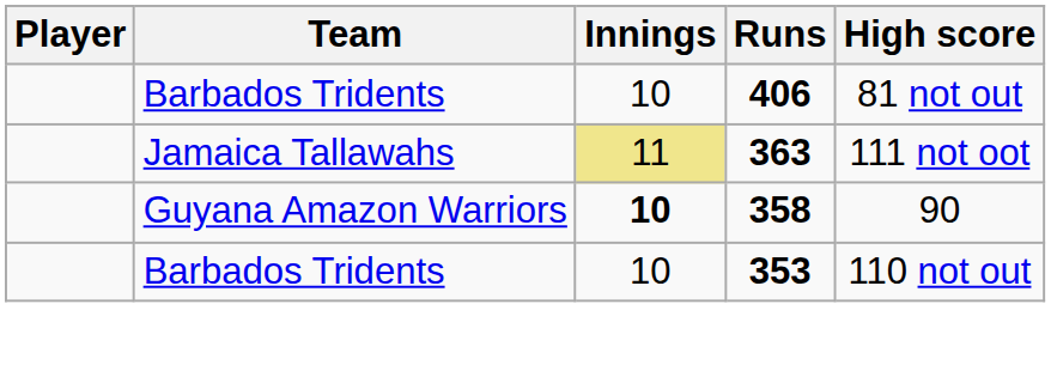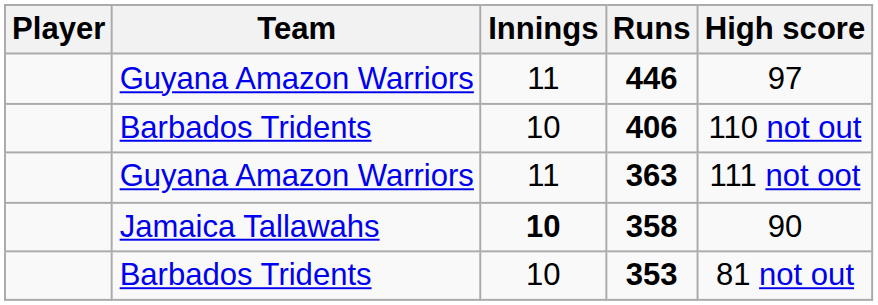 <table class="wikitable" style="text-align: center;">
 <tr>
 <th>Player</th>
 <th>Team</th>
 <th>Innings</th>
 <th>Runs</th>
 <th>High score</th>
 </tr>
 <tr>
 <td style="text-align:left"></td>
+<td style="text-align:left"><a href='#'>Guyana Amazon Warriors</a></td>
+<td>11</td>
+<td><strong>446</strong></td>
+<td>97</td>
+</tr>
+<tr>
+<td style="text-align:left"></td>
 <td style="text-align:left"><a href='#'>Barbados Tridents</a></td>
 <td>10</td>
 <td><strong>406</strong></td>
-<td>81 <a href='#'>not out</a></td>
+<td>110 <a href='#'>not out</a></td>
 </tr>
 <tr>
 <td style="text-align:left"></td>
-<td style="text-align:left"><a href='#'>Jamaica Tallawahs</a></td>
-<td style="background: khaki;">11</td>
+<td style="text-align:left"><a href='#'>Guyana Amazon Warriors</a></td>
+<td>11</td>
 <td><strong>363</strong></td>
 <td>111 <a href='#'>not oot</a></td>
 </tr>
 <tr>
 <td style="text-align:left"></td>
-<td style="text-align:left"><a href='#'>Guyana Amazon Warriors</a></td>
+<td style="text-align:left"><a href='#'>Jamaica Tallawahs</a></td>
 <td><strong>10</strong></td>
 <td><strong>358</strong></td>
 <td>90</td>
 </tr>
 <tr>
 <td style="text-align:left"></td>
 <td style="text-align:left"><a href='#'>Barbados Tridents</a></td>
 <td>10</td>
 <td><strong>353</strong></td>
-<td>110 <a href='#'>not out</a></td>
+<td>81 <a href='#'>not out</a></td>
 </tr>
 </table>
